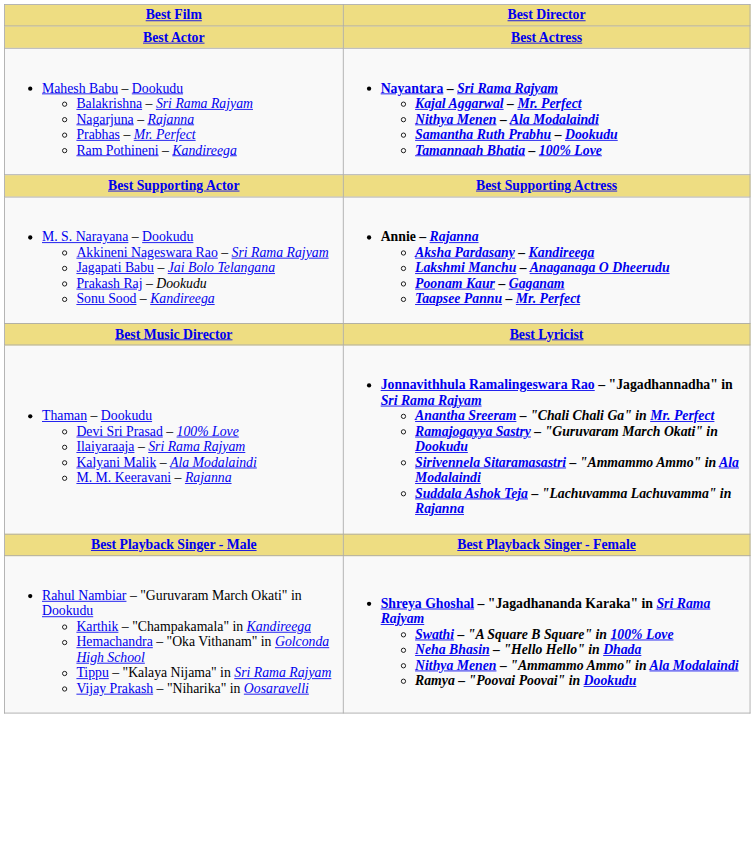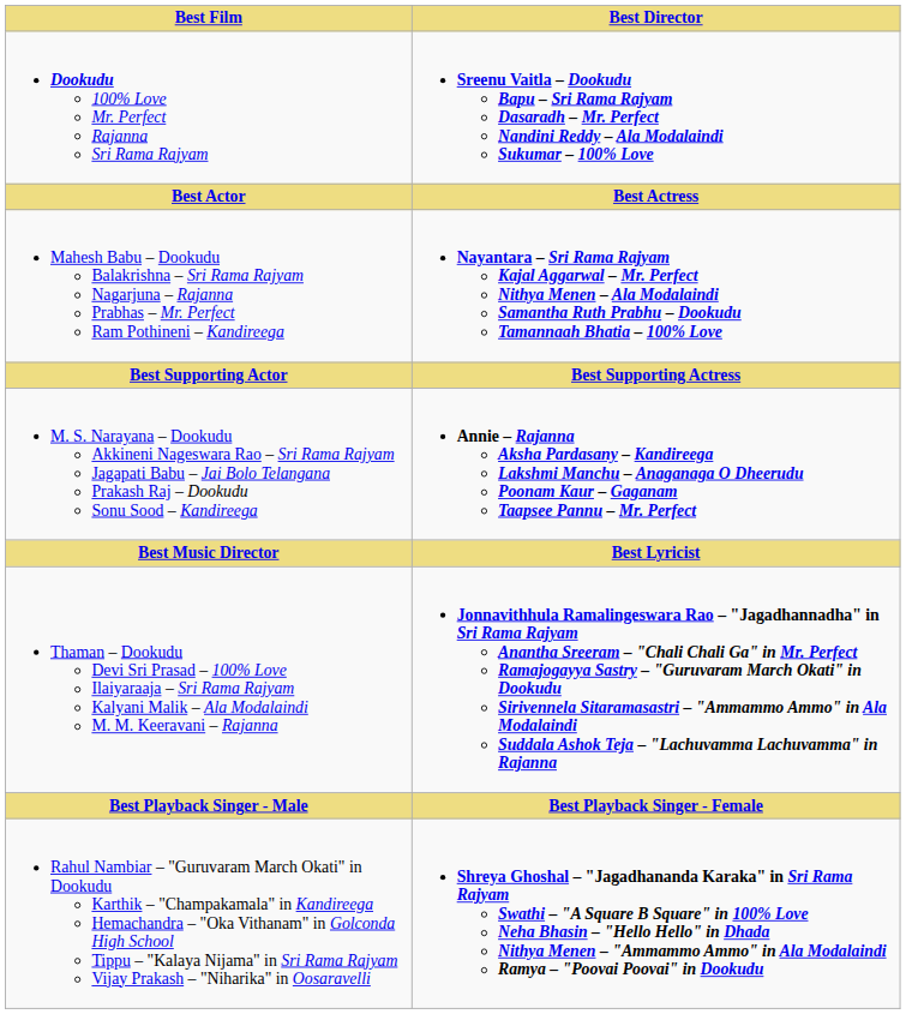 <table class="wikitable" |>
 <tr>
 <th style="background:#EEDD82;" !align="center"><a href='#'>Best Film</a></th>
 <th style="background:#EEDD82;" !align="center"><a href='#'>Best Director</a></th>
+</tr>
+<tr>
+<td valign="top"><br><ul><li><strong><em><a href='#'>Dookudu</a></em></strong><ul><li><em><a href='#'>100% Love</a></em></li><li><em><a href='#'>Mr. Perfect</a></em></li><li><em><a href='#'>Rajanna</a></em></li><li><em><a href='#'>Sri Rama Rajyam</a></em></li></ul></li></ul></td>
+<td valign="top"><br><ul><li><strong><a href='#'>Sreenu Vaitla</a> – <em><a href='#'>Dookudu</a><strong><em><ul><li><a href='#'>Bapu</a> – </em><a href='#'>Sri Rama Rajyam</a><em></li><li><a href='#'>Dasaradh</a> – </em><a href='#'>Mr. Perfect</a><em></li><li><a href='#'>Nandini Reddy</a> – </em><a href='#'>Ala Modalaindi</a><em></li><li><a href='#'>Sukumar</a> – </em><a href='#'>100% Love</a><em></li></ul></li></ul></td>
 </tr>
 <tr>
 <th style="background:#EEDD82;" !align="center"><a href='#'>Best Actor</a></th>
 <th style="background:#EEDD82;" !align="center"><a href='#'>Best Actress</a></th>
 </tr>
 <tr>
 <td><br><ul><li></strong><a href='#'>Mahesh Babu</a> – </em><a href='#'>Dookudu</a></em></strong><ul><li><a href='#'>Balakrishna</a> – <em><a href='#'>Sri Rama Rajyam</a></em></li><li><a href='#'>Nagarjuna</a> – <em><a href='#'>Rajanna</a></em></li><li><a href='#'>Prabhas</a> – <em><a href='#'>Mr. Perfect</a></em></li><li><a href='#'>Ram Pothineni</a> – <em><a href='#'>Kandireega</a></em></li></ul></li></ul></td>
 <td><br><ul><li><strong><a href='#'>Nayantara</a> – <em><a href='#'>Sri Rama Rajyam</a><strong><em><ul><li><a href='#'>Kajal Aggarwal</a> – </em><a href='#'>Mr. Perfect</a><em></li><li><a href='#'>Nithya Menen</a> – </em><a href='#'>Ala Modalaindi</a><em></li><li><a href='#'>Samantha Ruth Prabhu</a> – </em><a href='#'>Dookudu</a><em></li><li><a href='#'>Tamannaah Bhatia</a> – </em><a href='#'>100% Love</a><em></li></ul></li></ul></td>
 </tr>
 <tr>
 <th style="background:#EEDD82;" !align="center"><a href='#'>Best Supporting Actor</a></th>
 <th style="background:#EEDD82;" !align="center"><a href='#'>Best Supporting Actress</a></th>
 </tr>
 <tr>
 <td><br><ul><li></strong><a href='#'>M. S. Narayana</a> – </em><a href='#'>Dookudu</a></em></strong><ul><li><a href='#'>Akkineni Nageswara Rao</a> – <em><a href='#'>Sri Rama Rajyam</a></em></li><li><a href='#'>Jagapati Babu</a> – <em><a href='#'>Jai Bolo Telangana</a></em></li><li><a href='#'>Prakash Raj</a> – <em>Dookudu</em></li><li><a href='#'>Sonu Sood</a> – <em><a href='#'>Kandireega</a></em></li></ul></li></ul></td>
 <td><br><ul><li><strong>Annie – <em><a href='#'>Rajanna</a><strong><em><ul><li><a href='#'>Aksha Pardasany</a> – </em><a href='#'>Kandireega</a><em></li><li><a href='#'>Lakshmi Manchu</a> – </em><a href='#'>Anaganaga O Dheerudu</a><em></li><li><a href='#'>Poonam Kaur</a> – </em><a href='#'>Gaganam</a><em></li><li><a href='#'>Taapsee Pannu</a> – </em><a href='#'>Mr. Perfect</a><em></li></ul></li></ul></td>
 </tr>
 <tr>
 <th style="background:#EEDD82;" !align="center"><a href='#'>Best Music Director</a></th>
 <th style="background:#EEDD82;" !align="center"><a href='#'>Best Lyricist</a></th>
 </tr>
 <tr>
 <td><br><ul><li></strong><a href='#'>Thaman</a> – </em><a href='#'>Dookudu</a></em></strong><ul><li><a href='#'>Devi Sri Prasad</a> – <em><a href='#'>100% Love</a></em></li><li><a href='#'>Ilaiyaraaja</a> – <em><a href='#'>Sri Rama Rajyam</a></em></li><li><a href='#'>Kalyani Malik</a> – <em><a href='#'>Ala Modalaindi</a></em></li><li><a href='#'>M. M. Keeravani</a> – <em><a href='#'>Rajanna</a></em></li></ul></li></ul></td>
 <td><br><ul><li><strong><a href='#'>Jonnavithhula Ramalingeswara Rao</a> – "Jagadhannadha" in <em><a href='#'>Sri Rama Rajyam</a><strong><em><ul><li><a href='#'>Anantha Sreeram</a> – "Chali Chali Ga" in </em><a href='#'>Mr. Perfect</a><em></li><li><a href='#'>Ramajogayya Sastry</a> – "Guruvaram March Okati" in </em><a href='#'>Dookudu</a><em></li><li><a href='#'>Sirivennela Sitaramasastri</a> – "Ammammo Ammo" in </em><a href='#'>Ala Modalaindi</a><em></li><li><a href='#'>Suddala Ashok Teja</a> – "Lachuvamma Lachuvamma" in </em><a href='#'>Rajanna</a><em></li></ul></li></ul></td>
 </tr>
 <tr>
 <th style="background:#EEDD82;" !align="center"><a href='#'>Best Playback Singer - Male</a></th>
 <th style="background:#EEDD82;" !align="center"><a href='#'>Best Playback Singer - Female</a></th>
 </tr>
 <tr>
 <td><br><ul><li></strong><a href='#'>Rahul Nambiar</a> – "Guruvaram March Okati" in </em><a href='#'>Dookudu</a></em></strong><ul><li><a href='#'>Karthik</a> – "Champakamala" in <em><a href='#'>Kandireega</a></em></li><li><a href='#'>Hemachandra</a> – "Oka Vithanam" in <em><a href='#'>Golconda High School</a></em></li><li><a href='#'>Tippu</a> – "Kalaya Nijama" in <em><a href='#'>Sri Rama Rajyam</a></em></li><li><a href='#'>Vijay Prakash</a> – "Niharika" in <em><a href='#'>Oosaravelli</a></em></li></ul></li></ul></td>
 <td><br><ul><li><strong><a href='#'>Shreya Ghoshal</a> – "Jagadhananda Karaka" in <em><a href='#'>Sri Rama Rajyam</a><strong><em><ul><li><a href='#'>Swathi</a> – "A Square B Square" in </em><a href='#'>100% Love</a><em></li><li><a href='#'>Neha Bhasin</a> – "Hello Hello" in </em><a href='#'>Dhada</a><em></li><li><a href='#'>Nithya Menen</a> – "Ammammo Ammo" in </em><a href='#'>Ala Modalaindi</a><em></li><li>Ramya – "Poovai Poovai" in </em><a href='#'>Dookudu</a><em></li></ul></li></ul></td>
 </tr>
 </table>
